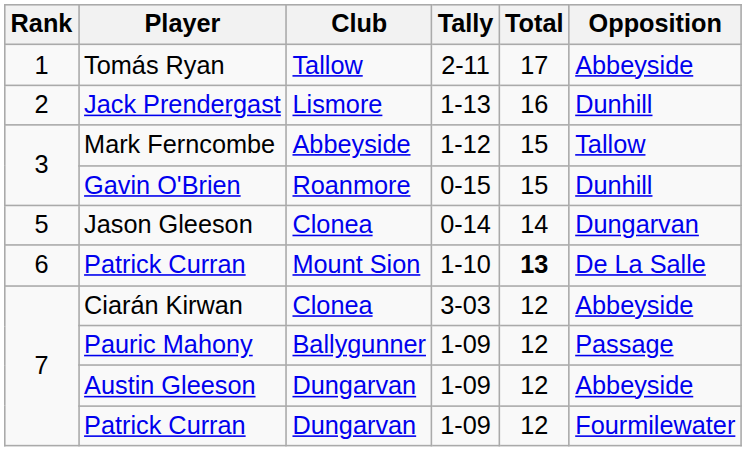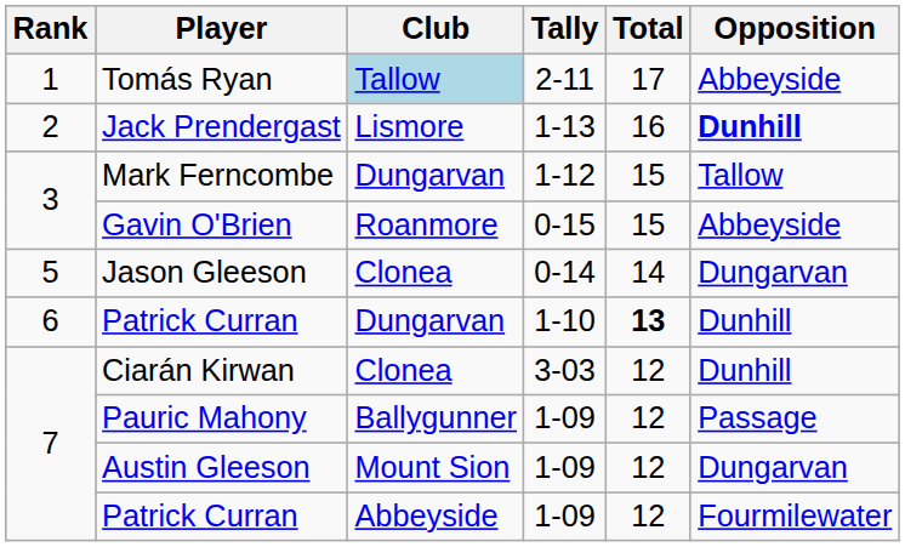 <table class="wikitable">
 <tr>
 <th>Rank</th>
 <th>Player</th>
 <th>Club</th>
 <th>Tally</th>
 <th>Total</th>
 <th>Opposition</th>
 </tr>
 <tr>
 <td rowspan="1" style="text-align:center;">1</td>
 <td>Tomás Ryan</td>
-<td><a href='#'>Tallow</a></td>
+<td style="background: lightblue;"><a href='#'>Tallow</a></td>
 <td align=center>2-11</td>
 <td align=center>17</td>
 <td><a href='#'>Abbeyside</a></td>
 </tr>
 <tr>
 <td rowspan="1" style="text-align:center;">2</td>
 <td><a href='#'>Jack Prendergast</a></td>
 <td><a href='#'>Lismore</a></td>
 <td align=center>1-13</td>
 <td align=center>16</td>
-<td><a href='#'>Dunhill</a></td>
+<td><strong><a href='#'>Dunhill</a></strong></td>
 </tr>
 <tr>
 <td rowspan="2" style="text-align:center;">3</td>
 <td>Mark Ferncombe</td>
-<td><a href='#'>Abbeyside</a></td>
+<td><a href='#'>Dungarvan</a></td>
 <td align=center>1-12</td>
 <td align=center>15</td>
 <td><a href='#'>Tallow</a></td>
 </tr>
 <tr>
 <td><a href='#'>Gavin O'Brien</a></td>
 <td><a href='#'>Roanmore</a></td>
 <td align=center>0-15</td>
 <td align=center>15</td>
-<td><a href='#'>Dunhill</a></td>
+<td><a href='#'>Abbeyside</a></td>
 </tr>
 <tr>
 <td rowspan="1" style="text-align:center;">5</td>
 <td>Jason Gleeson</td>
 <td><a href='#'>Clonea</a></td>
 <td align=center>0-14</td>
 <td align=center>14</td>
 <td><a href='#'>Dungarvan</a></td>
 </tr>
 <tr>
 <td rowspan="1" style="text-align:center;">6</td>
 <td><a href='#'>Patrick Curran</a></td>
-<td><a href='#'>Mount Sion</a></td>
+<td><a href='#'>Dungarvan</a></td>
 <td align=center>1-10</td>
 <td align=center><strong>13</strong></td>
-<td><a href='#'>De La Salle</a></td>
+<td><a href='#'>Dunhill</a></td>
 </tr>
 <tr>
 <td rowspan="4" style="text-align:center;">7</td>
 <td>Ciarán Kirwan</td>
 <td><a href='#'>Clonea</a></td>
 <td align=center>3-03</td>
 <td align=center>12</td>
-<td><a href='#'>Abbeyside</a></td>
+<td><a href='#'>Dunhill</a></td>
 </tr>
 <tr>
 <td><a href='#'>Pauric Mahony</a></td>
 <td><a href='#'>Ballygunner</a></td>
 <td align=center>1-09</td>
 <td align=center>12</td>
 <td><a href='#'>Passage</a></td>
 </tr>
 <tr>
 <td><a href='#'>Austin Gleeson</a></td>
-<td><a href='#'>Dungarvan</a></td>
+<td><a href='#'>Mount Sion</a></td>
 <td align=center>1-09</td>
 <td align=center>12</td>
-<td><a href='#'>Abbeyside</a></td>
+<td><a href='#'>Dungarvan</a></td>
 </tr>
 <tr>
 <td><a href='#'>Patrick Curran</a></td>
-<td><a href='#'>Dungarvan</a></td>
+<td><a href='#'>Abbeyside</a></td>
 <td align=center>1-09</td>
 <td align=center>12</td>
 <td><a href='#'>Fourmilewater</a></td>
 </tr>
 </table>
